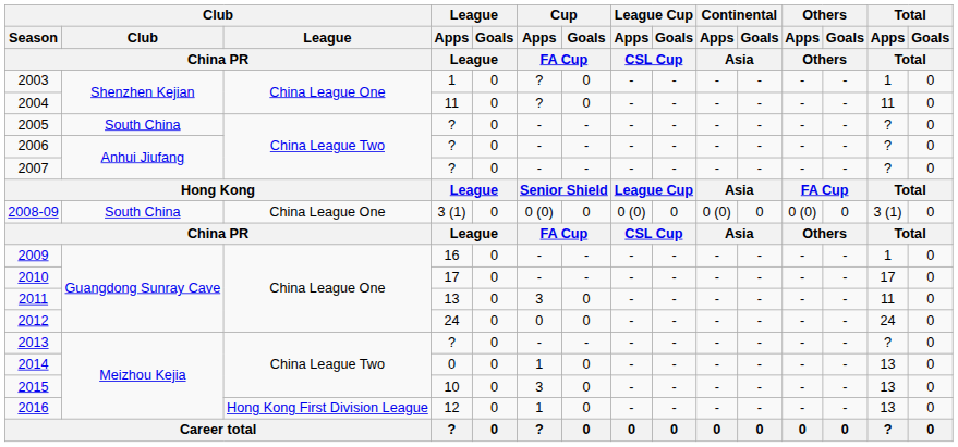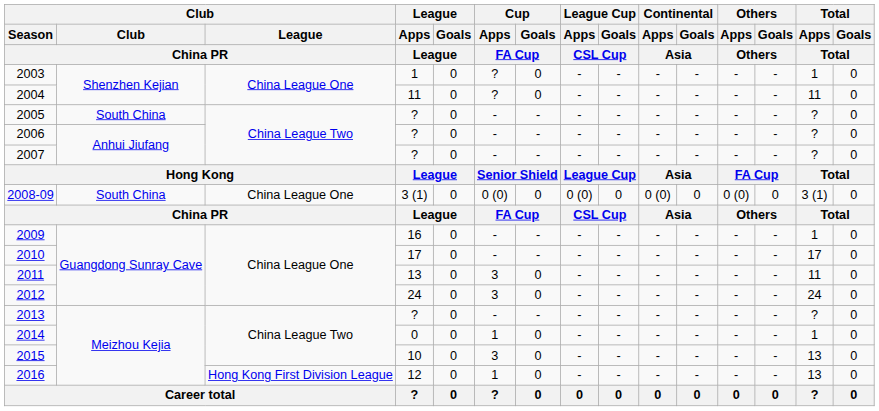 <table class="wikitable" style="text-align: center;">
 <tr>
 <th colspan=3>Club</th>
 <th colspan=2>League</th>
 <th colspan=2>Cup</th>
 <th colspan=2>League Cup</th>
 <th colspan=2>Continental</th>
 <th colspan=2>Others</th>
 <th colspan=2>Total</th>
 </tr>
 <tr>
 <th>Season</th>
 <th>Club</th>
 <th>League</th>
 <th>Apps</th>
 <th>Goals</th>
 <th>Apps</th>
 <th>Goals</th>
 <th>Apps</th>
 <th>Goals</th>
 <th>Apps</th>
 <th>Goals</th>
 <th>Apps</th>
 <th>Goals</th>
 <th>Apps</th>
 <th>Goals</th>
 </tr>
 <tr>
 <th colspan=3>China PR</th>
 <th colspan=2>League</th>
 <th colspan=2><a href='#'>FA Cup</a></th>
 <th colspan=2><a href='#'>CSL Cup</a></th>
 <th colspan=2>Asia</th>
 <th colspan=2>Others</th>
 <th colspan=2>Total</th>
 </tr>
 <tr>
 <td>2003</td>
 <td rowspan=2><a href='#'>Shenzhen Kejian</a></td>
 <td rowspan=2><a href='#'>China League One</a></td>
 <td>1</td>
 <td>0</td>
 <td>?</td>
 <td>0</td>
 <td>-</td>
 <td>-</td>
 <td>-</td>
 <td>-</td>
 <td>-</td>
 <td>-</td>
 <td>1</td>
 <td>0</td>
 </tr>
 <tr>
 <td>2004</td>
 <td>11</td>
 <td>0</td>
 <td>?</td>
 <td>0</td>
 <td>-</td>
 <td>-</td>
 <td>-</td>
 <td>-</td>
 <td>-</td>
 <td>-</td>
 <td>11</td>
 <td>0</td>
 </tr>
 <tr>
 <td>2005</td>
 <td><a href='#'>South China</a></td>
 <td rowspan=3><a href='#'>China League Two</a></td>
 <td>?</td>
 <td>0</td>
 <td>-</td>
 <td>-</td>
 <td>-</td>
 <td>-</td>
 <td>-</td>
 <td>-</td>
 <td>-</td>
 <td>-</td>
 <td>?</td>
 <td>0</td>
 </tr>
 <tr>
 <td>2006</td>
 <td rowspan=2><a href='#'>Anhui Jiufang</a></td>
 <td>?</td>
 <td>0</td>
 <td>-</td>
 <td>-</td>
 <td>-</td>
 <td>-</td>
 <td>-</td>
 <td>-</td>
 <td>-</td>
 <td>-</td>
 <td>?</td>
 <td>0</td>
 </tr>
 <tr>
 <td>2007</td>
 <td>?</td>
 <td>0</td>
 <td>-</td>
 <td>-</td>
 <td>-</td>
 <td>-</td>
 <td>-</td>
 <td>-</td>
 <td>-</td>
 <td>-</td>
 <td>?</td>
 <td>0</td>
 </tr>
 <tr>
 <th colspan=3>Hong Kong</th>
 <th colspan=2><a href='#'>League</a></th>
 <th colspan=2><a href='#'>Senior Shield</a></th>
 <th colspan=2><a href='#'>League Cup</a></th>
 <th colspan=2>Asia</th>
 <th colspan=2><a href='#'>FA Cup</a></th>
 <th colspan=2>Total</th>
 </tr>
 <tr>
 <td><a href='#'>2008-09</a></td>
 <td><a href='#'>South China</a></td>
 <td>China League One</td>
 <td>3 (1)</td>
 <td>0</td>
 <td>0 (0)</td>
 <td>0</td>
 <td>0 (0)</td>
 <td>0</td>
 <td>0 (0)</td>
 <td>0</td>
 <td>0 (0)</td>
 <td>0</td>
 <td>3 (1)</td>
 <td>0</td>
 </tr>
 <tr>
 <th colspan=3>China PR</th>
 <th colspan=2>League</th>
 <th colspan=2><a href='#'>FA Cup</a></th>
 <th colspan=2><a href='#'>CSL Cup</a></th>
 <th colspan=2>Asia</th>
 <th colspan=2>Others</th>
 <th colspan=2>Total</th>
 </tr>
 <tr>
 <td><a href='#'>2009</a></td>
 <td rowspan=4><a href='#'>Guangdong Sunray Cave</a></td>
 <td rowspan=4>China League One</td>
 <td>16</td>
 <td>0</td>
 <td>-</td>
 <td>-</td>
 <td>-</td>
 <td>-</td>
 <td>-</td>
 <td>-</td>
 <td>-</td>
 <td>-</td>
 <td>1</td>
 <td>0</td>
 </tr>
 <tr>
 <td><a href='#'>2010</a></td>
 <td>17</td>
 <td>0</td>
 <td>-</td>
 <td>-</td>
 <td>-</td>
 <td>-</td>
 <td>-</td>
 <td>-</td>
 <td>-</td>
 <td>-</td>
 <td>17</td>
 <td>0</td>
 </tr>
 <tr>
 <td><a href='#'>2011</a></td>
 <td>13</td>
 <td>0</td>
 <td>3</td>
 <td>0</td>
 <td>-</td>
 <td>-</td>
 <td>-</td>
 <td>-</td>
 <td>-</td>
 <td>-</td>
 <td>11</td>
 <td>0</td>
 </tr>
 <tr>
 <td><a href='#'>2012</a></td>
 <td>24</td>
 <td>0</td>
-<td>0</td>
+<td>3</td>
 <td>0</td>
 <td>-</td>
 <td>-</td>
 <td>-</td>
 <td>-</td>
 <td>-</td>
 <td>-</td>
 <td>24</td>
 <td>0</td>
 </tr>
 <tr>
 <td><a href='#'>2013</a></td>
 <td rowspan=4><a href='#'>Meizhou Kejia</a></td>
 <td rowspan=3>China League Two</td>
 <td>?</td>
 <td>0</td>
 <td>-</td>
 <td>-</td>
 <td>-</td>
 <td>-</td>
 <td>-</td>
 <td>-</td>
 <td>-</td>
 <td>-</td>
 <td>?</td>
 <td>0</td>
 </tr>
 <tr>
 <td><a href='#'>2014</a></td>
 <td>0</td>
 <td>0</td>
 <td>1</td>
 <td>0</td>
 <td>-</td>
 <td>-</td>
 <td>-</td>
 <td>-</td>
 <td>-</td>
 <td>-</td>
-<td>13</td>
+<td>1</td>
 <td>0</td>
 </tr>
 <tr>
 <td><a href='#'>2015</a></td>
 <td>10</td>
 <td>0</td>
 <td>3</td>
 <td>0</td>
 <td>-</td>
 <td>-</td>
 <td>-</td>
 <td>-</td>
 <td>-</td>
 <td>-</td>
 <td>13</td>
 <td>0</td>
 </tr>
 <tr>
 <td><a href='#'>2016</a></td>
 <td><a href='#'>Hong Kong First Division League</a></td>
 <td>12</td>
 <td>0</td>
 <td>1</td>
 <td>0</td>
 <td>-</td>
 <td>-</td>
 <td>-</td>
 <td>-</td>
 <td>-</td>
 <td>-</td>
 <td>13</td>
 <td>0</td>
 </tr>
 <tr>
 <th colspan=3>Career total</th>
 <th>?</th>
 <th>0</th>
 <th>?</th>
 <th>0</th>
 <th>0</th>
 <th>0</th>
 <th>0</th>
 <th>0</th>
 <th>0</th>
 <th>0</th>
 <th>?</th>
 <th>0</th>
 </tr>
 </table>
